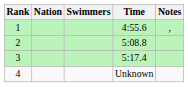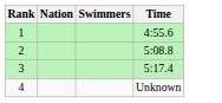 <table class="wikitable sortable" style="text-align:center">
 <tr>
 <th>Rank</th>
 <th>Nation</th>
 <th>Swimmers</th>
 <th>Time</th>
-<th>Notes</th>
 </tr>
 <tr style="background:#bbf3bb;">
 <td>1</td>
 <td align=left></td>
 <td></td>
 <td>4:55.6</td>
-<td>, </td>
 </tr>
 <tr style="background:#bbf3bb;">
 <td>2</td>
 <td align=left></td>
 <td></td>
 <td>5:08.8</td>
-<td></td>
 </tr>
 <tr style="background:#bbf3bb;">
 <td>3</td>
 <td align=left></td>
 <td></td>
 <td>5:17.4</td>
-<td></td>
 </tr>
 <tr>
 <td>4</td>
 <td align=left></td>
 <td></td>
 <td>Unknown</td>
-<td></td>
 </tr>
 </table>
